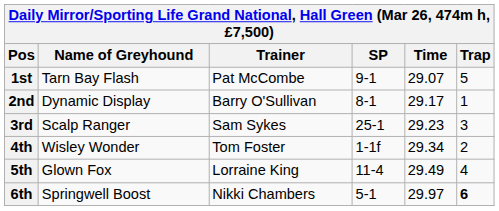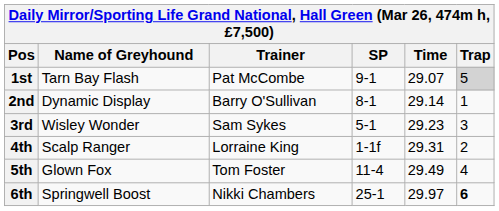 <table class="wikitable">
 <tr>
 <th colspan="6"><a href='#'>Daily Mirror/Sporting Life Grand National</a>, <a href='#'>Hall Green</a> (Mar 26, 474m h, £7,500)</th>
 </tr>
 <tr>
 <th width=30>Pos</th>
 <th width=180>Name of Greyhound</th>
 <th width=150>Trainer</th>
 <th width=50>SP</th>
 <th width=50>Time</th>
 <th width=30>Trap</th>
 </tr>
 <tr>
 <th>1st</th>
 <td>Tarn Bay Flash</td>
 <td>Pat McCombe</td>
 <td>9-1</td>
 <td>29.07</td>
-<td>5</td>
+<td style="background: lightgrey;">5</td>
 </tr>
 <tr>
 <th>2nd</th>
 <td>Dynamic Display</td>
 <td>Barry O'Sullivan</td>
 <td>8-1</td>
-<td>29.17</td>
+<td>29.14</td>
 <td>1</td>
 </tr>
 <tr>
 <th>3rd</th>
-<td>Scalp Ranger</td>
+<td>Wisley Wonder</td>
 <td>Sam Sykes</td>
-<td>25-1</td>
+<td>5-1</td>
 <td>29.23</td>
 <td>3</td>
 </tr>
 <tr>
 <th>4th</th>
-<td>Wisley Wonder</td>
-<td>Tom Foster</td>
+<td>Scalp Ranger</td>
+<td>Lorraine King</td>
 <td>1-1f</td>
-<td>29.34</td>
+<td>29.31</td>
 <td>2</td>
 </tr>
 <tr>
 <th>5th</th>
 <td>Glown Fox</td>
-<td>Lorraine King</td>
+<td>Tom Foster</td>
 <td>11-4</td>
 <td>29.49</td>
 <td>4</td>
 </tr>
 <tr>
 <th>6th</th>
 <td>Springwell Boost</td>
 <td>Nikki Chambers</td>
-<td>5-1</td>
+<td>25-1</td>
 <td>29.97</td>
 <td><strong>6</strong></td>
 </tr>
 </table>
